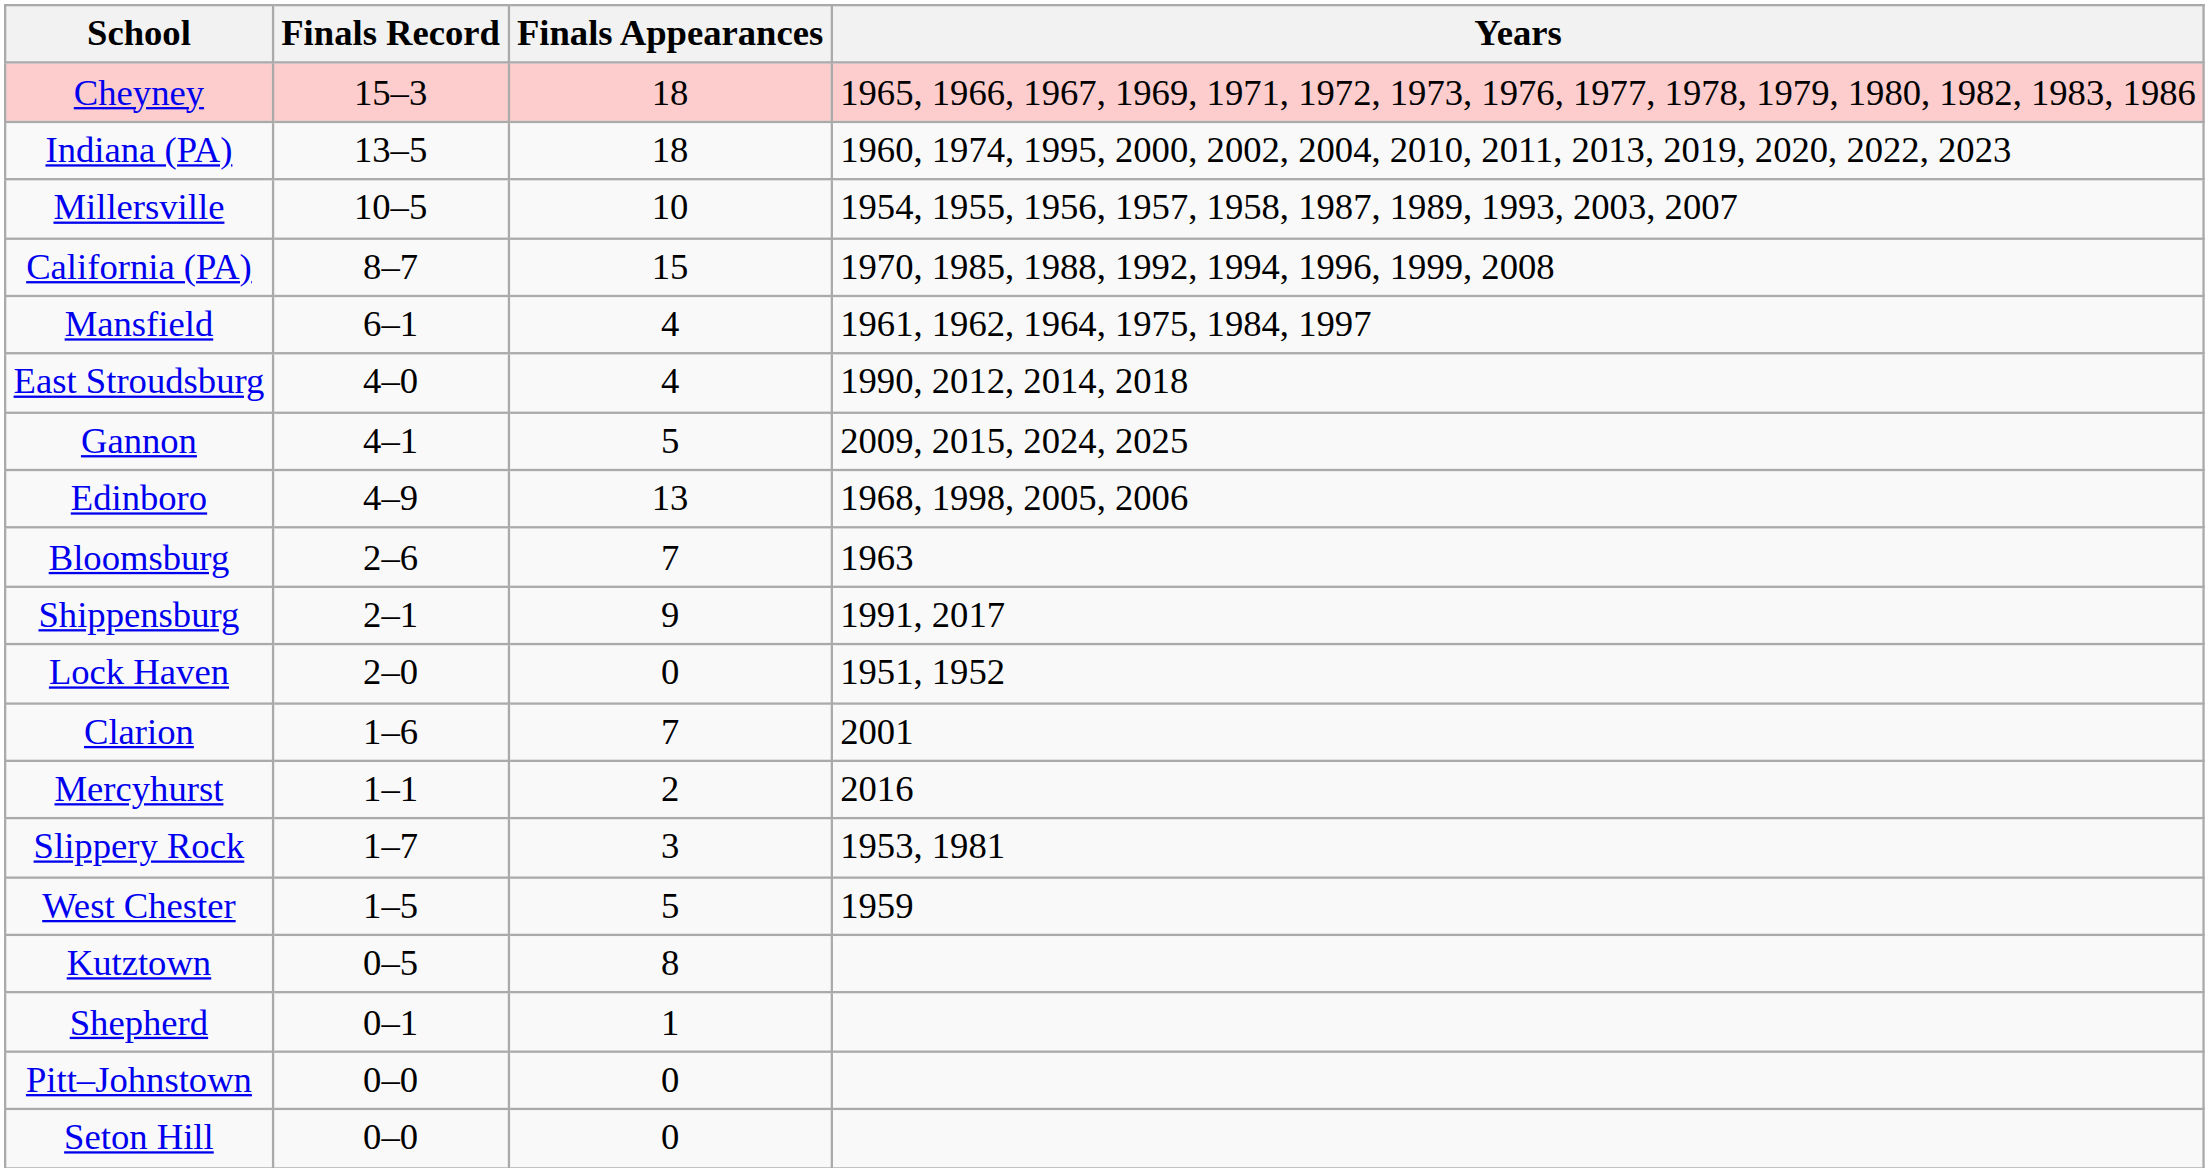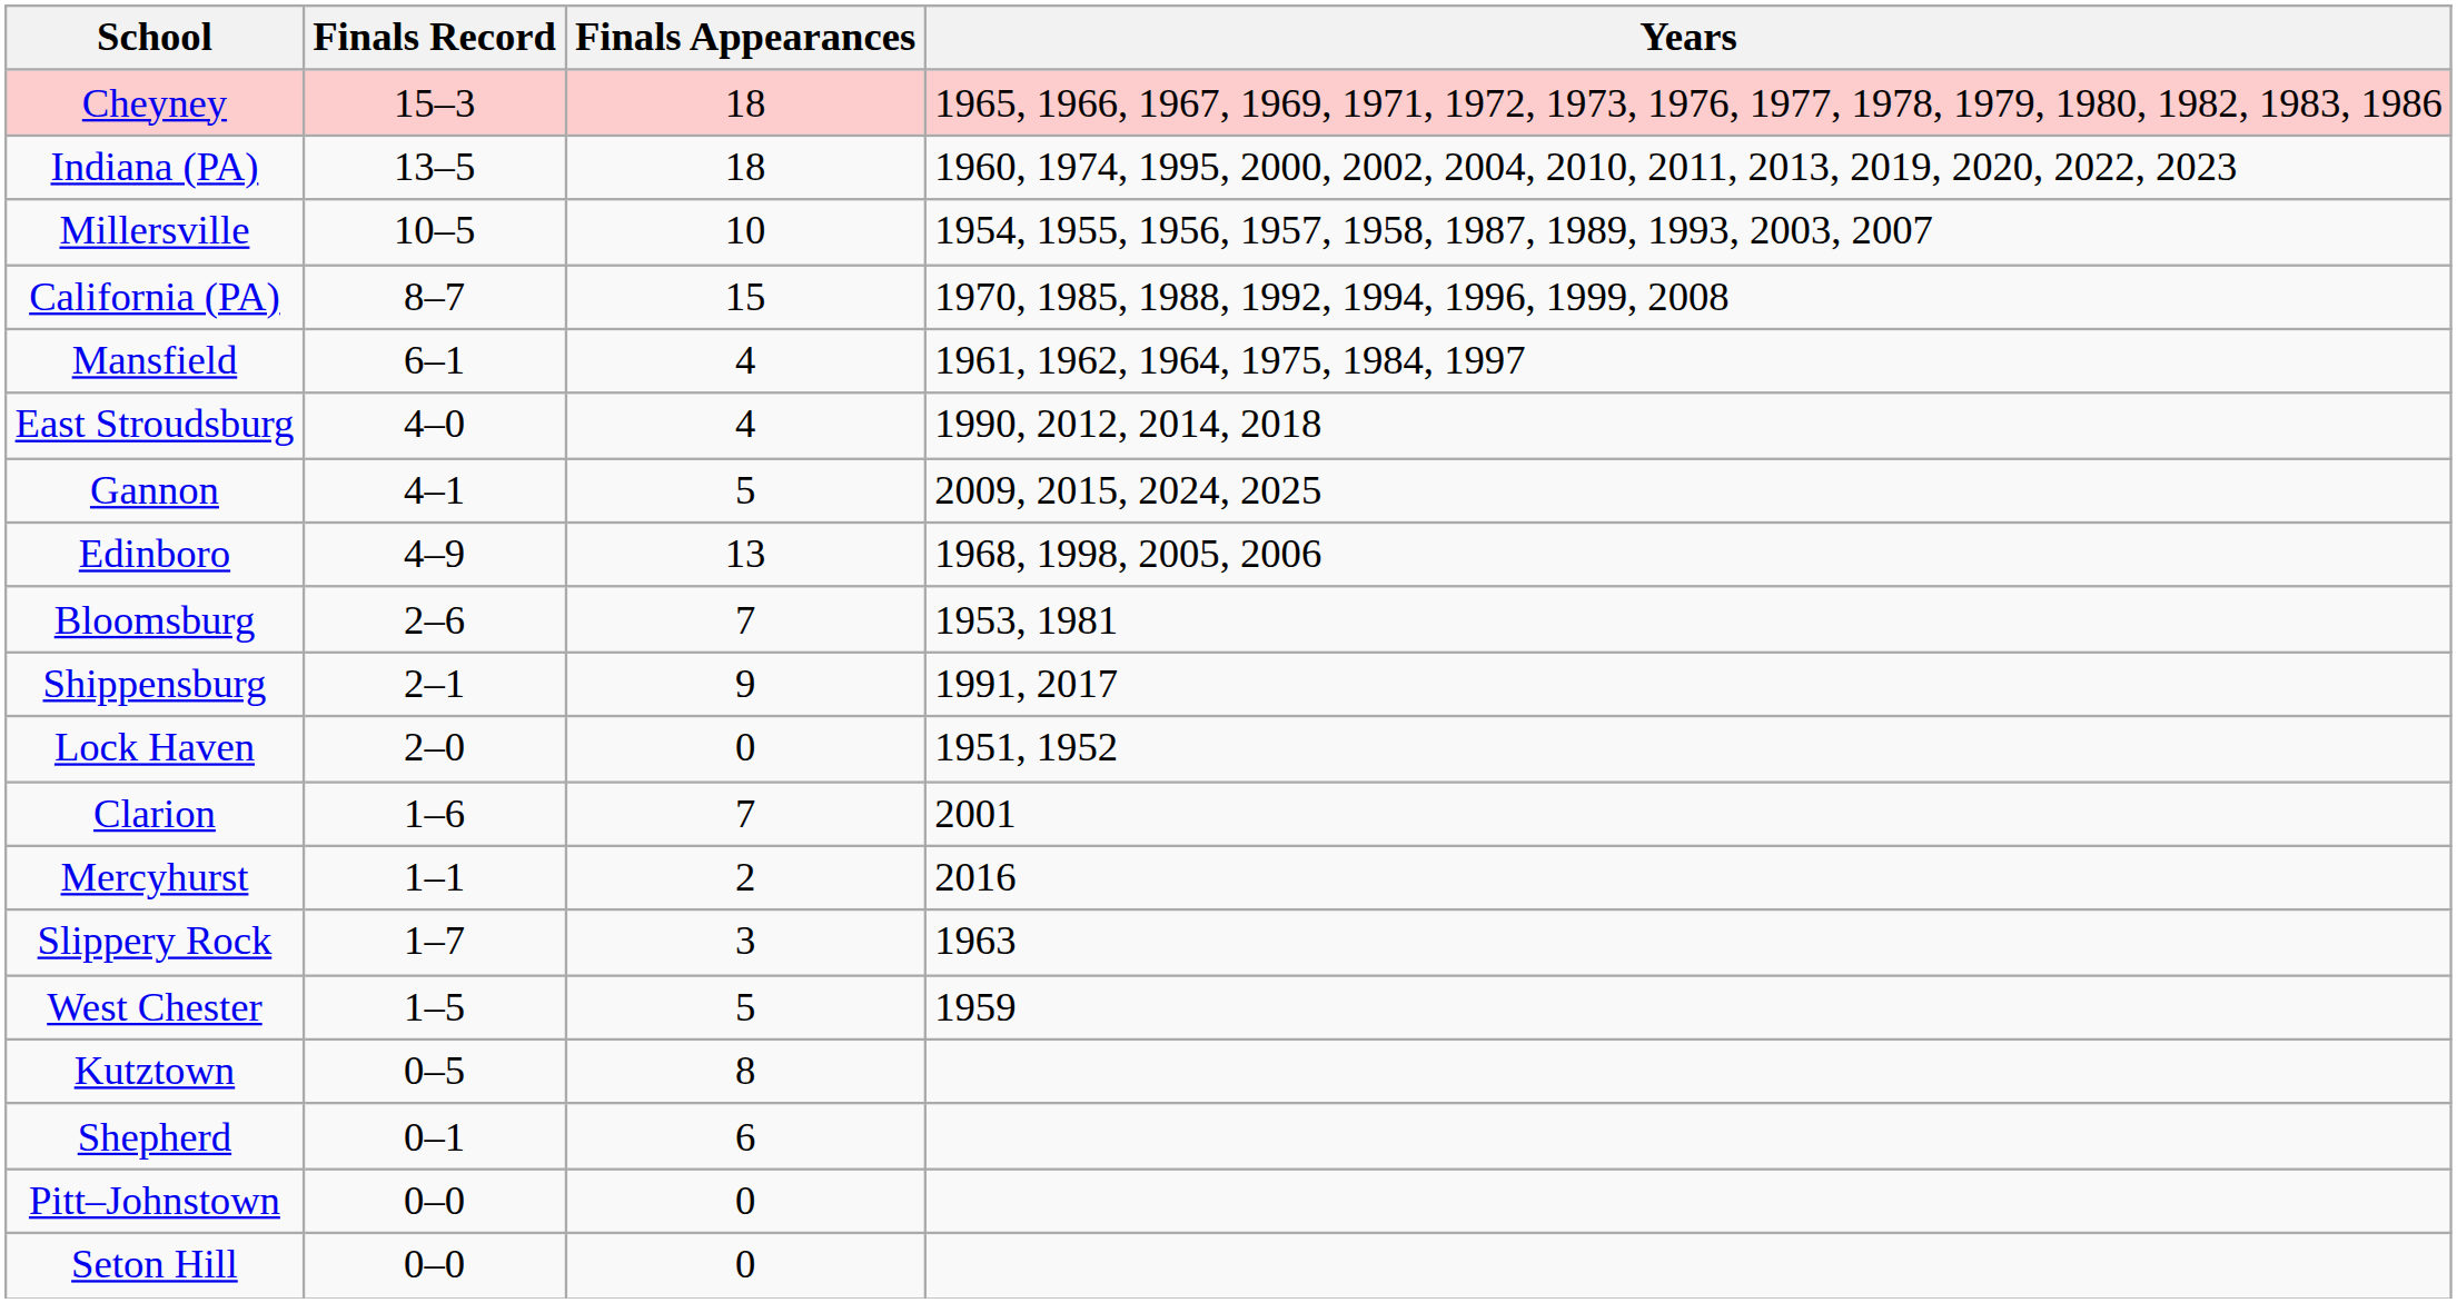 <table class="wikitable sortable" style="text-align:center;">
 <tr>
 <th>School</th>
 <th>Finals Record</th>
 <th>Finals Appearances</th>
 <th class=unsortable>Years</th>
 </tr>
 <tr bgcolor=#fdcccc>
 <td><a href='#'>Cheyney</a></td>
 <td>15–3</td>
 <td>18</td>
 <td align=left>1965, 1966, 1967, 1969, 1971, 1972, 1973, 1976, 1977, 1978, 1979, 1980, 1982, 1983, 1986</td>
 </tr>
 <tr>
 <td><a href='#'>Indiana (PA)</a></td>
 <td>13–5</td>
 <td>18</td>
 <td align=left>1960, 1974, 1995, 2000, 2002, 2004, 2010, 2011, 2013, 2019, 2020, 2022, 2023</td>
 </tr>
 <tr>
 <td><a href='#'>Millersville</a></td>
 <td>10–5</td>
 <td>10</td>
 <td align=left>1954, 1955, 1956, 1957, 1958, 1987, 1989, 1993, 2003, 2007</td>
 </tr>
 <tr>
 <td><a href='#'>California (PA)</a></td>
 <td>8–7</td>
 <td>15</td>
 <td align=left>1970, 1985, 1988, 1992, 1994, 1996, 1999, 2008</td>
 </tr>
 <tr>
 <td><a href='#'>Mansfield</a></td>
 <td>6–1</td>
 <td>4</td>
 <td align=left>1961, 1962, 1964, 1975, 1984, 1997</td>
 </tr>
 <tr>
 <td><a href='#'>East Stroudsburg</a></td>
 <td>4–0</td>
 <td>4</td>
 <td align=left>1990, 2012, 2014, 2018</td>
 </tr>
 <tr>
 <td><a href='#'>Gannon</a></td>
 <td>4–1</td>
 <td>5</td>
 <td align=left>2009, 2015, 2024, 2025</td>
 </tr>
 <tr>
 <td><a href='#'>Edinboro</a></td>
 <td>4–9</td>
 <td>13</td>
 <td align=left>1968, 1998, 2005, 2006</td>
 </tr>
 <tr>
 <td><a href='#'>Bloomsburg</a></td>
 <td>2–6</td>
 <td>7</td>
-<td align=left>1963</td>
+<td align=left>1953, 1981</td>
 </tr>
 <tr>
 <td><a href='#'>Shippensburg</a></td>
 <td>2–1</td>
 <td>9</td>
 <td align=left>1991, 2017</td>
 </tr>
 <tr>
 <td><a href='#'>Lock Haven</a></td>
 <td>2–0</td>
 <td>0</td>
 <td align=left>1951, 1952</td>
 </tr>
 <tr>
 <td><a href='#'>Clarion</a></td>
 <td>1–6</td>
 <td>7</td>
 <td align=left>2001</td>
 </tr>
 <tr>
 <td><a href='#'>Mercyhurst</a></td>
 <td>1–1</td>
 <td>2</td>
 <td align=left>2016</td>
 </tr>
 <tr>
 <td><a href='#'>Slippery Rock</a></td>
 <td>1–7</td>
 <td>3</td>
-<td align=left>1953, 1981</td>
+<td align=left>1963</td>
 </tr>
 <tr>
 <td><a href='#'>West Chester</a></td>
 <td>1–5</td>
 <td>5</td>
 <td align=left>1959</td>
 </tr>
 <tr>
 <td><a href='#'>Kutztown</a></td>
 <td>0–5</td>
 <td>8</td>
 <td align=left></td>
 </tr>
 <tr>
 <td><a href='#'>Shepherd</a></td>
 <td>0–1</td>
-<td>1</td>
+<td>6</td>
 <td align=left></td>
 </tr>
 <tr>
 <td><a href='#'>Pitt–Johnstown</a></td>
 <td>0–0</td>
 <td>0</td>
 <td align=left></td>
 </tr>
 <tr>
 <td><a href='#'>Seton Hill</a></td>
 <td>0–0</td>
 <td>0</td>
 <td align=left></td>
 </tr>
 </table>
